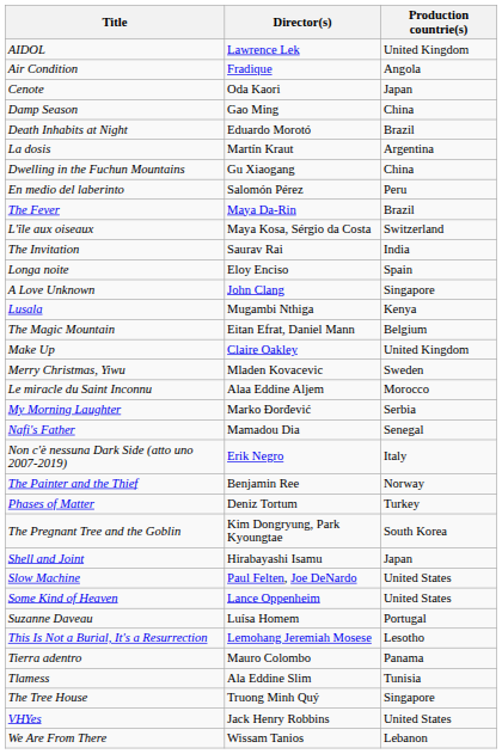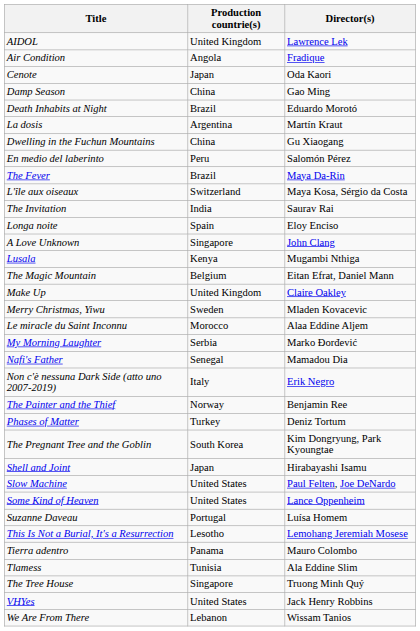 <table class="sortable wikitable" style="width:100%; margin-bottom:4px" cellpadding="5">
 <tr>
 <th scope="col">Title</th>
+<th scope="col">Production countrie(s)</th>
 <th scope="col">Director(s)</th>
-<th scope="col">Production countrie(s)</th>
 </tr>
 <tr>
 <td><em>AIDOL</em></td>
+<td>United Kingdom</td>
 <td><a href='#'>Lawrence Lek</a></td>
-<td>United Kingdom</td>
 </tr>
 <tr>
 <td><em>Air Condition</em></td>
+<td>Angola</td>
 <td><a href='#'>Fradique</a></td>
-<td>Angola</td>
 </tr>
 <tr>
 <td><em>Cenote</em></td>
+<td>Japan</td>
 <td>Oda Kaori</td>
-<td>Japan</td>
 </tr>
 <tr>
 <td><em>Damp Season</em></td>
+<td>China</td>
 <td>Gao Ming</td>
-<td>China</td>
 </tr>
 <tr>
 <td><em>Death Inhabits at Night</em></td>
+<td>Brazil</td>
 <td>Eduardo Morotó</td>
-<td>Brazil</td>
 </tr>
 <tr>
 <td><em>La dosis</em></td>
+<td>Argentina</td>
 <td>Martín Kraut</td>
-<td>Argentina</td>
 </tr>
 <tr>
 <td><em>Dwelling in the Fuchun Mountains</em></td>
+<td>China</td>
 <td>Gu Xiaogang</td>
-<td>China</td>
 </tr>
 <tr>
 <td><em>En medio del laberinto</em></td>
+<td>Peru</td>
 <td>Salomón Pérez</td>
-<td>Peru</td>
 </tr>
 <tr>
 <td><em><a href='#'>The Fever</a></em></td>
+<td>Brazil</td>
 <td><a href='#'>Maya Da-Rin</a></td>
-<td>Brazil</td>
 </tr>
 <tr>
 <td><em>L'île aux oiseaux</em></td>
+<td>Switzerland</td>
 <td>Maya Kosa, Sérgio da Costa</td>
-<td>Switzerland</td>
 </tr>
 <tr>
 <td><em>The Invitation</em></td>
+<td>India</td>
 <td>Saurav Rai</td>
-<td>India</td>
 </tr>
 <tr>
 <td><em>Longa noite</em></td>
+<td>Spain</td>
 <td>Eloy Enciso</td>
-<td>Spain</td>
 </tr>
 <tr>
 <td><em>A Love Unknown</em></td>
+<td>Singapore</td>
 <td><a href='#'>John Clang</a></td>
-<td>Singapore</td>
 </tr>
 <tr>
 <td><em><a href='#'>Lusala</a></em></td>
+<td>Kenya</td>
 <td>Mugambi Nthiga</td>
-<td>Kenya</td>
 </tr>
 <tr>
 <td><em>The Magic Mountain</em></td>
+<td>Belgium</td>
 <td>Eitan Efrat, Daniel Mann</td>
-<td>Belgium</td>
 </tr>
 <tr>
 <td><em>Make Up</em></td>
+<td>United Kingdom</td>
 <td><a href='#'>Claire Oakley</a></td>
-<td>United Kingdom</td>
 </tr>
 <tr>
 <td><em>Merry Christmas, Yiwu</em></td>
+<td>Sweden</td>
 <td>Mladen Kovacevic</td>
-<td>Sweden</td>
 </tr>
 <tr>
 <td><em>Le miracle du Saint Inconnu</em></td>
+<td>Morocco</td>
 <td>Alaa Eddine Aljem</td>
-<td>Morocco</td>
 </tr>
 <tr>
 <td><em><a href='#'>My Morning Laughter</a></em></td>
+<td>Serbia</td>
 <td>Marko Đorđević</td>
-<td>Serbia</td>
 </tr>
 <tr>
 <td><em><a href='#'>Nafi's Father</a></em></td>
+<td>Senegal</td>
 <td>Mamadou Dia</td>
-<td>Senegal</td>
 </tr>
 <tr>
 <td><em>Non c'è nessuna Dark Side (atto uno 2007-2019)</em></td>
+<td>Italy</td>
 <td><a href='#'>Erik Negro</a></td>
-<td>Italy</td>
 </tr>
 <tr>
 <td><em><a href='#'>The Painter and the Thief</a></em></td>
+<td>Norway</td>
 <td>Benjamin Ree</td>
-<td>Norway</td>
 </tr>
 <tr>
 <td><em><a href='#'>Phases of Matter</a></em></td>
+<td>Turkey</td>
 <td>Deniz Tortum</td>
-<td>Turkey</td>
 </tr>
 <tr>
 <td><em>The Pregnant Tree and the Goblin</em></td>
+<td>South Korea</td>
 <td>Kim Dongryung, Park Kyoungtae</td>
-<td>South Korea</td>
 </tr>
 <tr>
 <td><em><a href='#'>Shell and Joint</a></em></td>
+<td>Japan</td>
 <td>Hirabayashi Isamu</td>
-<td>Japan</td>
 </tr>
 <tr>
 <td><em><a href='#'>Slow Machine</a></em></td>
+<td>United States</td>
 <td><a href='#'>Paul Felten</a>, <a href='#'>Joe DeNardo</a></td>
-<td>United States</td>
 </tr>
 <tr>
 <td><em><a href='#'>Some Kind of Heaven</a></em></td>
+<td>United States</td>
 <td><a href='#'>Lance Oppenheim</a></td>
-<td>United States</td>
 </tr>
 <tr>
 <td><em>Suzanne Daveau</em></td>
+<td>Portugal</td>
 <td>Luísa Homem</td>
-<td>Portugal</td>
 </tr>
 <tr>
 <td><em><a href='#'>This Is Not a Burial, It's a Resurrection</a></em></td>
+<td>Lesotho</td>
 <td><a href='#'>Lemohang Jeremiah Mosese</a></td>
-<td>Lesotho</td>
 </tr>
 <tr>
 <td><em>Tierra adentro</em></td>
+<td>Panama</td>
 <td>Mauro Colombo</td>
-<td>Panama</td>
 </tr>
 <tr>
 <td><em>Tlamess</em></td>
+<td>Tunisia</td>
 <td>Ala Eddine Slim</td>
-<td>Tunisia</td>
 </tr>
 <tr>
 <td><em>The Tree House</em></td>
+<td>Singapore</td>
 <td>Truong Minh Quý</td>
-<td>Singapore</td>
 </tr>
 <tr>
 <td><em><a href='#'>VHYes</a></em></td>
+<td>United States</td>
 <td>Jack Henry Robbins</td>
-<td>United States</td>
 </tr>
 <tr>
 <td><em>We Are From There</em></td>
+<td>Lebanon</td>
 <td>Wissam Tanios</td>
-<td>Lebanon</td>
 </tr>
 </table>
